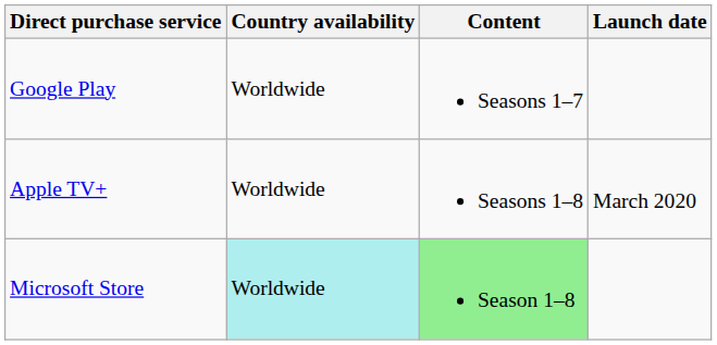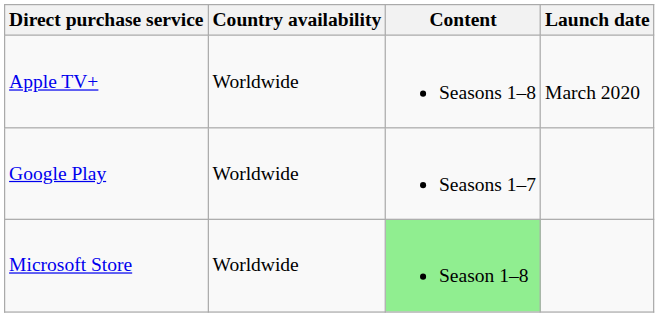 <table class="wikitable">
 <tr>
 <th>Direct purchase service</th>
 <th>Country availability</th>
 <th>Content</th>
 <th>Launch date</th>
 </tr>
 <tr>
+<td><a href='#'>Apple TV+</a></td>
+<td>Worldwide</td>
+<td><br><ul><li>Seasons 1–8</li></ul></td>
+<td><br>March 2020</td>
+</tr>
+<tr>
 <td><a href='#'>Google Play</a></td>
 <td>Worldwide</td>
 <td><br><ul><li>Seasons 1–7</li></ul></td>
 <td></td>
 </tr>
 <tr>
-<td><a href='#'>Apple TV+</a></td>
+<td><a href='#'>Microsoft Store</a></td>
 <td>Worldwide</td>
-<td><br><ul><li>Seasons 1–8</li></ul></td>
-<td><br>March 2020</td>
-</tr>
-<tr>
-<td><a href='#'>Microsoft Store</a></td>
-<td style="background: paleturquoise;">Worldwide</td>
 <td style="background: lightgreen;"><br><ul><li>Season 1–8</li></ul></td>
 <td></td>
 </tr>
 </table>
